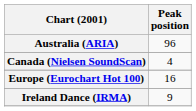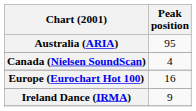 <table class="wikitable sortable plainrowheaders" style="text-align:center">
 <tr>
 <th scope="col">Chart (2001)</th>
 <th scope="col">Peak<br>position</th>
 </tr>
 <tr>
 <th scope="row">Australia (<a href='#'>ARIA</a>)</th>
-<td>96</td>
+<td>95</td>
 </tr>
 <tr>
 </tr>
 <tr>
 </tr>
 <tr>
 </tr>
 <tr>
 <th scope="row">Canada (<a href='#'>Nielsen SoundScan</a>)</th>
 <td>4</td>
 </tr>
 <tr>
 </tr>
 <tr>
 <th scope="row">Europe (<a href='#'>Eurochart Hot 100</a>)</th>
 <td>16</td>
 </tr>
 <tr>
 </tr>
 <tr>
 </tr>
 <tr>
 </tr>
 <tr>
 </tr>
 <tr>
 <th scope="row">Ireland Dance (<a href='#'>IRMA</a>)</th>
 <td>9</td>
 </tr>
 <tr>
 </tr>
 <tr>
 </tr>
 <tr>
 </tr>
 <tr>
 </tr>
 <tr>
 </tr>
 <tr>
 </tr>
 <tr>
 </tr>
 <tr>
 </tr>
 <tr>
 </tr>
 <tr>
 </tr>
 <tr>
 </tr>
 </table>
